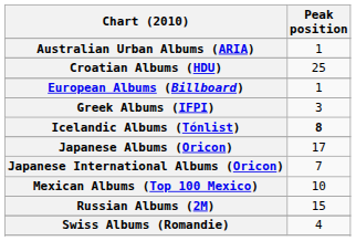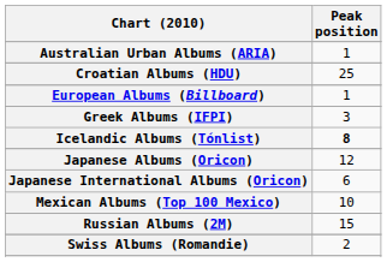 <table class="wikitable sortable plainrowheaders" style="text-align:center">
 <tr>
 <th scope="col">Chart (2010)</th>
 <th scope="col">Peak<br>position</th>
 </tr>
 <tr>
 </tr>
 <tr>
 <th scope="row">Australian Urban Albums (<a href='#'>ARIA</a>)</th>
 <td>1</td>
 </tr>
 <tr>
 </tr>
 <tr>
 </tr>
 <tr>
 </tr>
 <tr>
 </tr>
 <tr>
 <th scope="row">Croatian Albums (<a href='#'>HDU</a>)</th>
 <td>25</td>
 </tr>
 <tr>
 </tr>
 <tr>
 </tr>
 <tr>
 </tr>
 <tr>
 <th scope="row"><a href='#'>European Albums</a> (<em><a href='#'>Billboard</a></em>)</th>
 <td>1</td>
 </tr>
 <tr>
 </tr>
 <tr>
 </tr>
 <tr>
 </tr>
 <tr>
 <th scope="row">Greek Albums (<a href='#'>IFPI</a>)</th>
 <td>3</td>
 </tr>
 <tr>
 <th scope="row">Icelandic Albums (<a href='#'>Tónlist</a>)</th>
 <td><strong>8</strong></td>
 </tr>
 <tr>
 </tr>
 <tr>
 </tr>
 <tr>
 <th scope="row">Japanese Albums (<a href='#'>Oricon</a>)</th>
-<td>17</td>
+<td>12</td>
 </tr>
 <tr>
 <th scope="row">Japanese International Albums (<a href='#'>Oricon</a>)</th>
-<td>7</td>
+<td>6</td>
 </tr>
 <tr>
 <th scope="row">Mexican Albums (<a href='#'>Top 100 Mexico</a>)</th>
 <td>10</td>
 </tr>
 <tr>
 </tr>
 <tr>
 </tr>
 <tr>
 </tr>
 <tr>
 </tr>
 <tr>
 <th scope="row">Russian Albums (<a href='#'>2M</a>)</th>
 <td>15</td>
 </tr>
 <tr>
 </tr>
 <tr>
 </tr>
 <tr>
 </tr>
 <tr>
 </tr>
 <tr>
 </tr>
 <tr>
 <th scope="row">Swiss Albums (Romandie)</th>
-<td>4</td>
+<td>2</td>
 </tr>
 <tr>
 </tr>
 <tr>
 </tr>
 <tr>
 </tr>
 <tr>
 </tr>
 <tr>
 </tr>
 <tr>
 </tr>
 <tr>
 </tr>
 </table>
